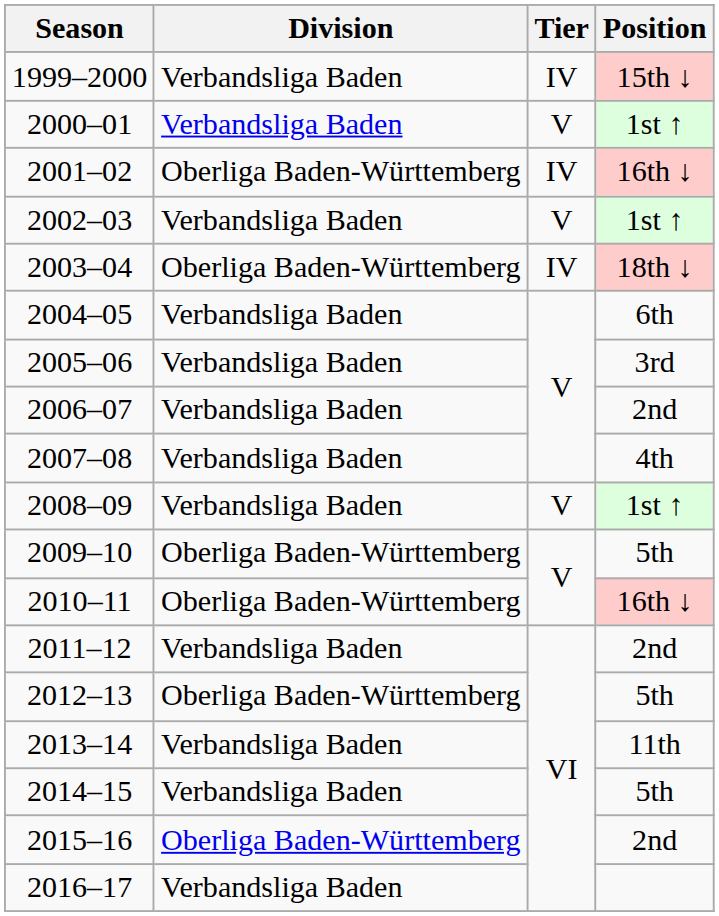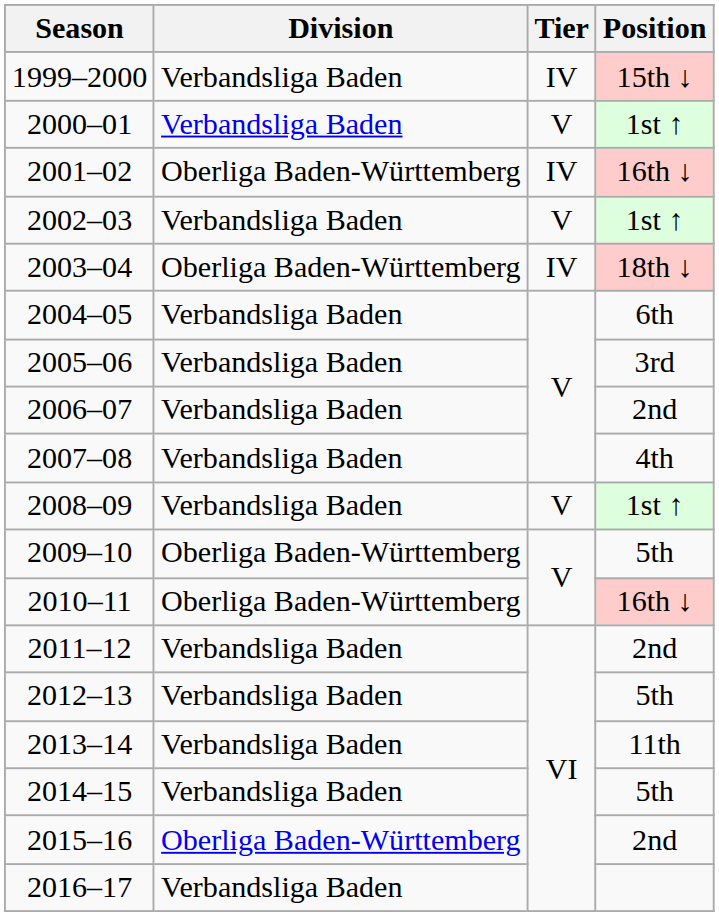 <table class="wikitable">
 <tr>
 <th>Season</th>
 <th>Division</th>
 <th>Tier</th>
 <th>Position</th>
 </tr>
 <tr align="center">
 <td>1999–2000</td>
 <td align="left">Verbandsliga Baden</td>
 <td>IV</td>
 <td style="background:#ffcccc">15th ↓</td>
 </tr>
 <tr align="center">
 <td>2000–01</td>
 <td align="left"><a href='#'>Verbandsliga Baden</a></td>
 <td>V</td>
 <td style="background:#ddffdd">1st ↑</td>
 </tr>
 <tr align="center">
 <td>2001–02</td>
 <td align="left">Oberliga Baden-Württemberg</td>
 <td>IV</td>
 <td style="background:#ffcccc">16th ↓</td>
 </tr>
 <tr align="center">
 <td>2002–03</td>
 <td align="left">Verbandsliga Baden</td>
 <td>V</td>
 <td style="background:#ddffdd">1st ↑</td>
 </tr>
 <tr align="center">
 <td>2003–04</td>
 <td align="left">Oberliga Baden-Württemberg</td>
 <td>IV</td>
 <td style="background:#ffcccc">18th ↓</td>
 </tr>
 <tr align="center">
 <td>2004–05</td>
 <td align="left">Verbandsliga Baden</td>
 <td rowspan=4>V</td>
 <td>6th</td>
 </tr>
 <tr align="center">
 <td>2005–06</td>
 <td align="left">Verbandsliga Baden</td>
 <td>3rd</td>
 </tr>
 <tr align="center">
 <td>2006–07</td>
 <td align="left">Verbandsliga Baden</td>
 <td>2nd</td>
 </tr>
 <tr align="center">
 <td>2007–08</td>
 <td align="left">Verbandsliga Baden</td>
 <td>4th</td>
 </tr>
 <tr align="center">
 <td>2008–09</td>
 <td align="left">Verbandsliga Baden</td>
 <td>V</td>
 <td style="background:#ddffdd">1st ↑</td>
 </tr>
 <tr align="center">
 <td>2009–10</td>
 <td align="left">Oberliga Baden-Württemberg</td>
 <td rowspan=2>V</td>
 <td>5th</td>
 </tr>
 <tr align="center">
 <td>2010–11</td>
 <td align="left">Oberliga Baden-Württemberg</td>
 <td style="background:#ffcccc">16th ↓</td>
 </tr>
 <tr align="center">
 <td>2011–12</td>
 <td align="left">Verbandsliga Baden</td>
 <td rowspan=6>VI</td>
 <td>2nd</td>
 </tr>
 <tr align="center">
 <td>2012–13</td>
-<td align="left">Oberliga Baden-Württemberg</td>
+<td align="left">Verbandsliga Baden</td>
 <td>5th</td>
 </tr>
 <tr align="center">
 <td>2013–14</td>
 <td align="left">Verbandsliga Baden</td>
 <td>11th</td>
 </tr>
 <tr align="center">
 <td>2014–15</td>
 <td align="left">Verbandsliga Baden</td>
 <td>5th</td>
 </tr>
 <tr align="center">
 <td>2015–16</td>
 <td align="left"><a href='#'>Oberliga Baden-Württemberg</a></td>
 <td>2nd</td>
 </tr>
 <tr align="center">
 <td>2016–17</td>
 <td align="left">Verbandsliga Baden</td>
 <td></td>
 </tr>
 </table>
